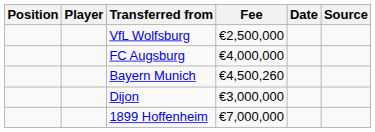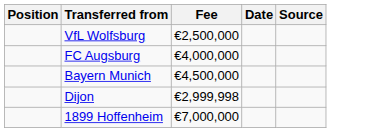 <table class="wikitable sortable" style="text-align:center; text-align:left;">
 <tr>
 <th>Position</th>
-<th>Player</th>
 <th>Transferred from</th>
 <th>Fee</th>
 <th>Date</th>
 <th>Source</th>
 </tr>
 <tr>
-<td></td>
 <td></td>
 <td> <a href='#'>VfL Wolfsburg</a></td>
 <td>€2,500,000</td>
 <td></td>
 <td></td>
 </tr>
 <tr>
 <td></td>
-<td></td>
 <td> <a href='#'>FC Augsburg</a></td>
 <td>€4,000,000</td>
 <td></td>
 <td></td>
 </tr>
 <tr>
 <td></td>
-<td></td>
 <td> <a href='#'>Bayern Munich</a></td>
-<td>€4,500,260</td>
+<td>€4,500,000</td>
 <td></td>
 <td></td>
 </tr>
 <tr>
 <td></td>
-<td></td>
 <td> <a href='#'>Dijon</a></td>
-<td>€3,000,000</td>
+<td>€2,999,998</td>
 <td></td>
 <td></td>
 </tr>
 <tr>
-<td></td>
 <td></td>
 <td> <a href='#'>1899 Hoffenheim</a></td>
 <td>€7,000,000</td>
 <td></td>
 <td></td>
 </tr>
 </table>
